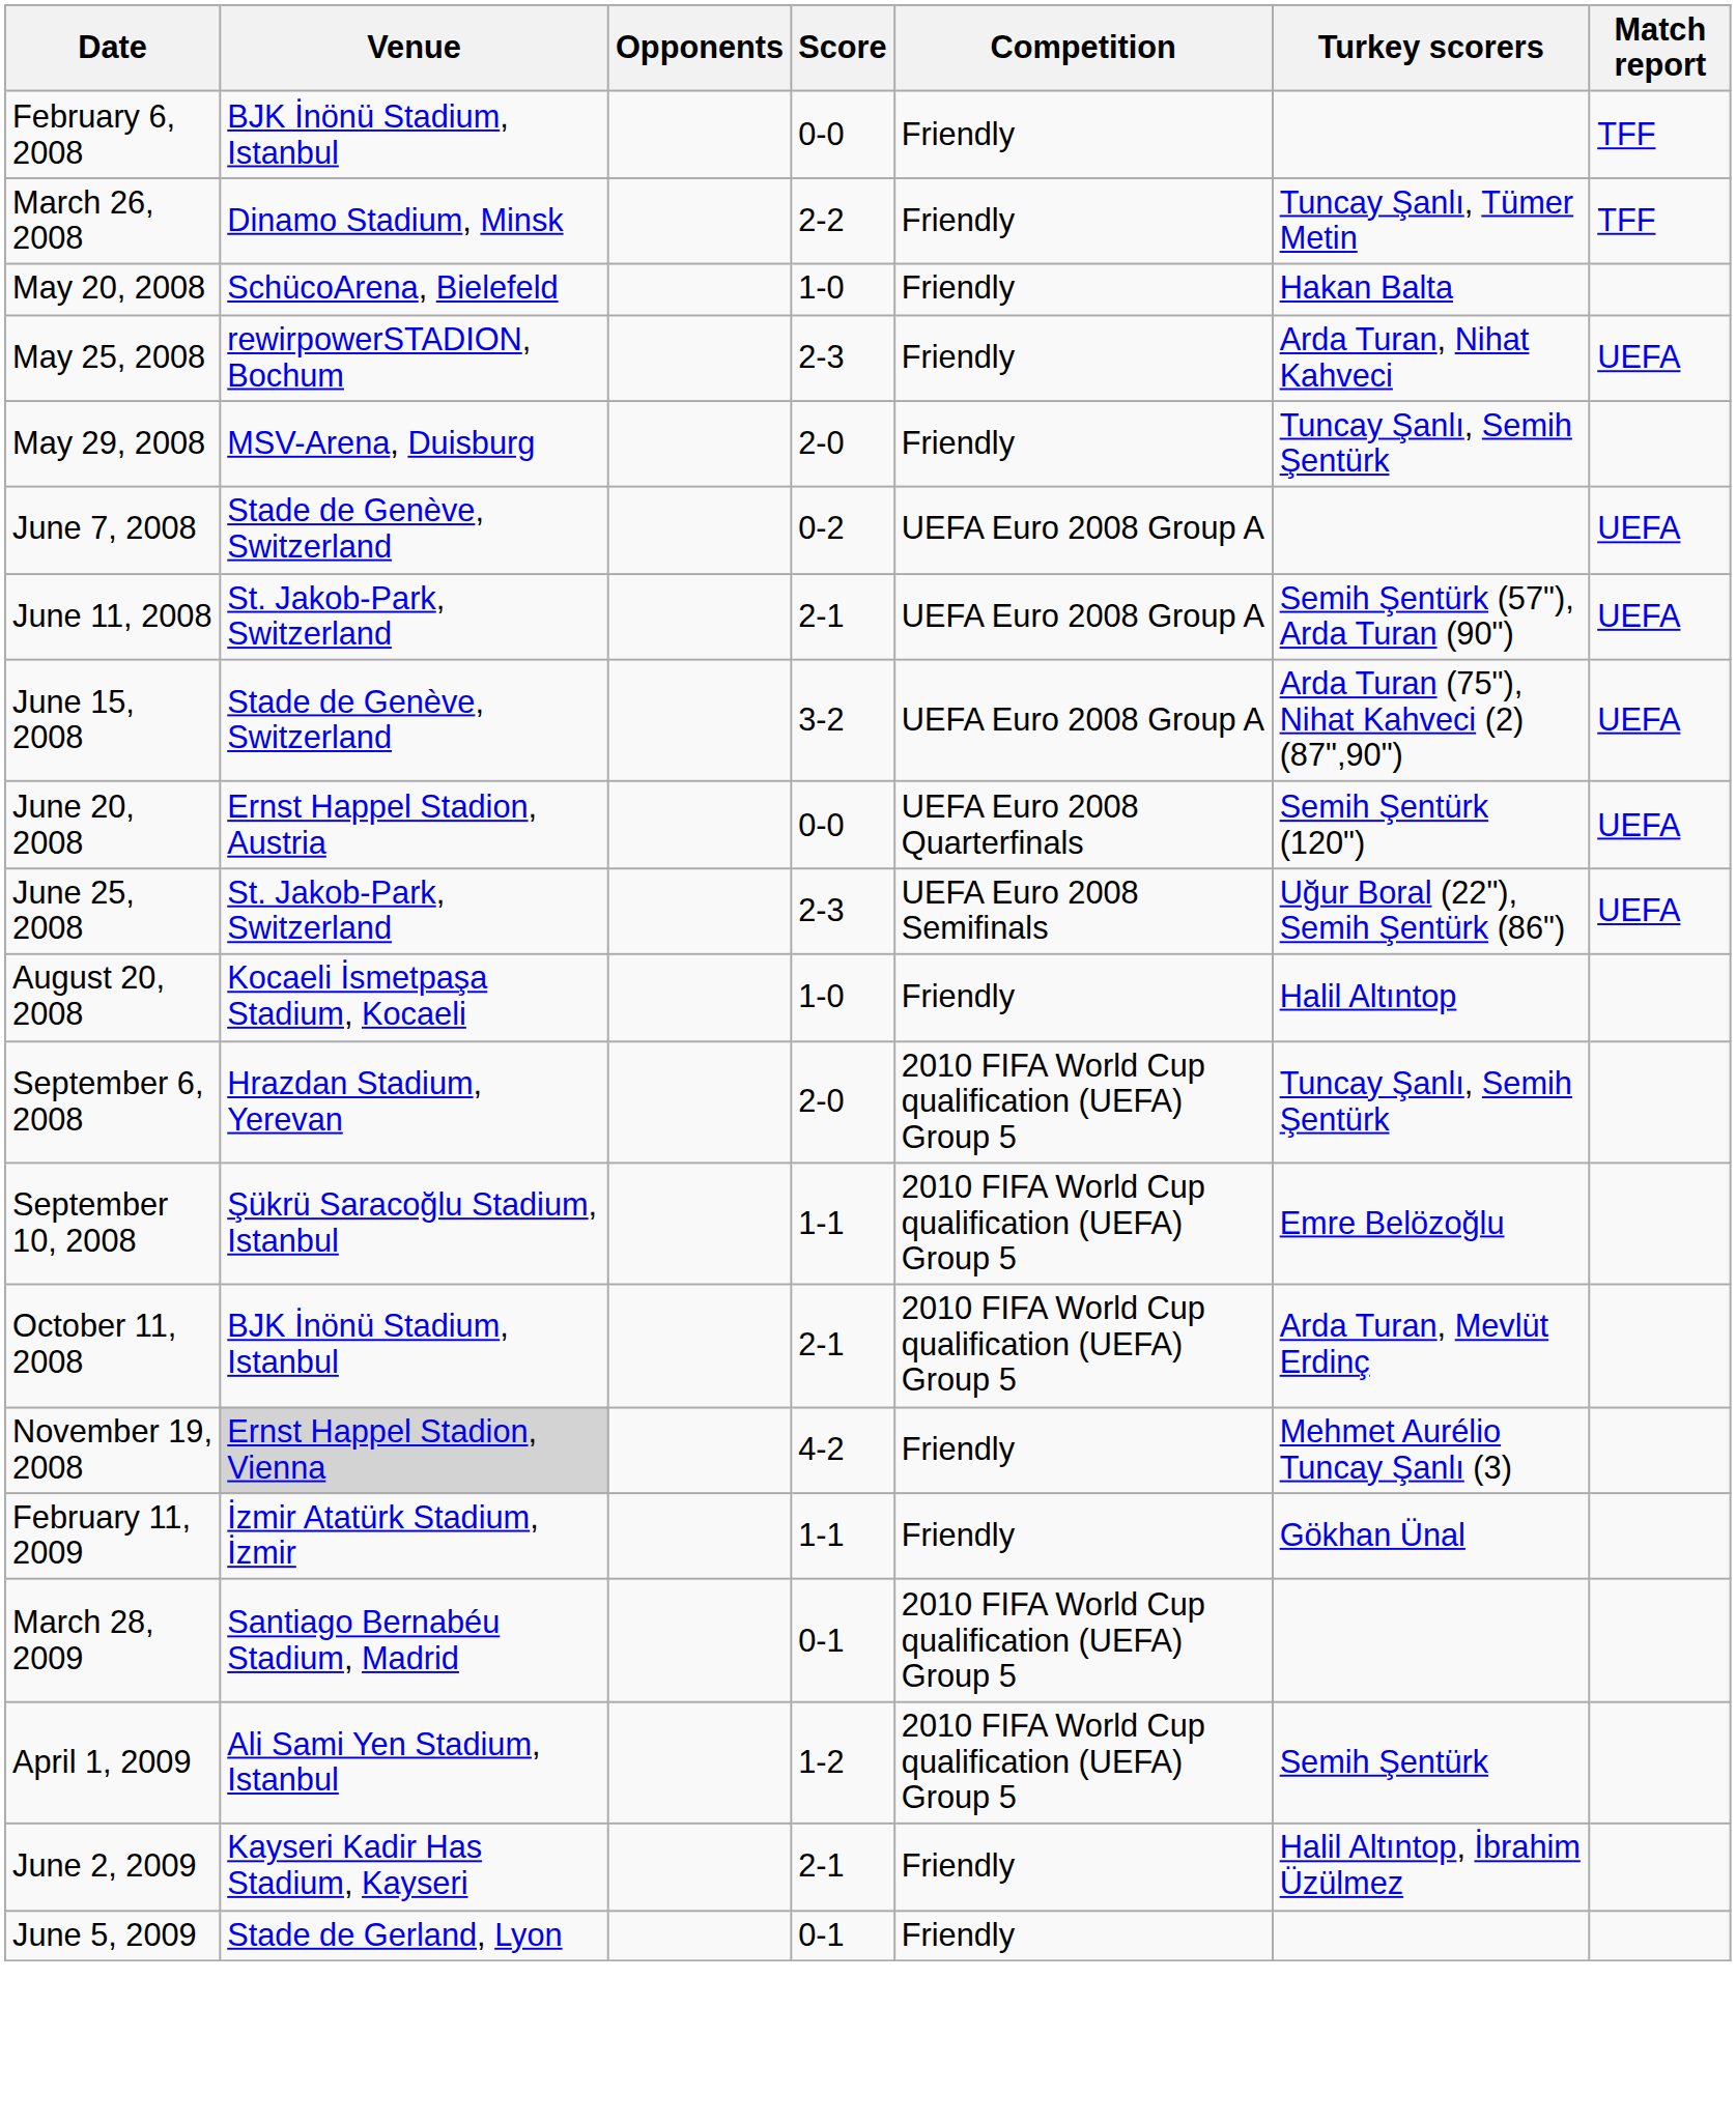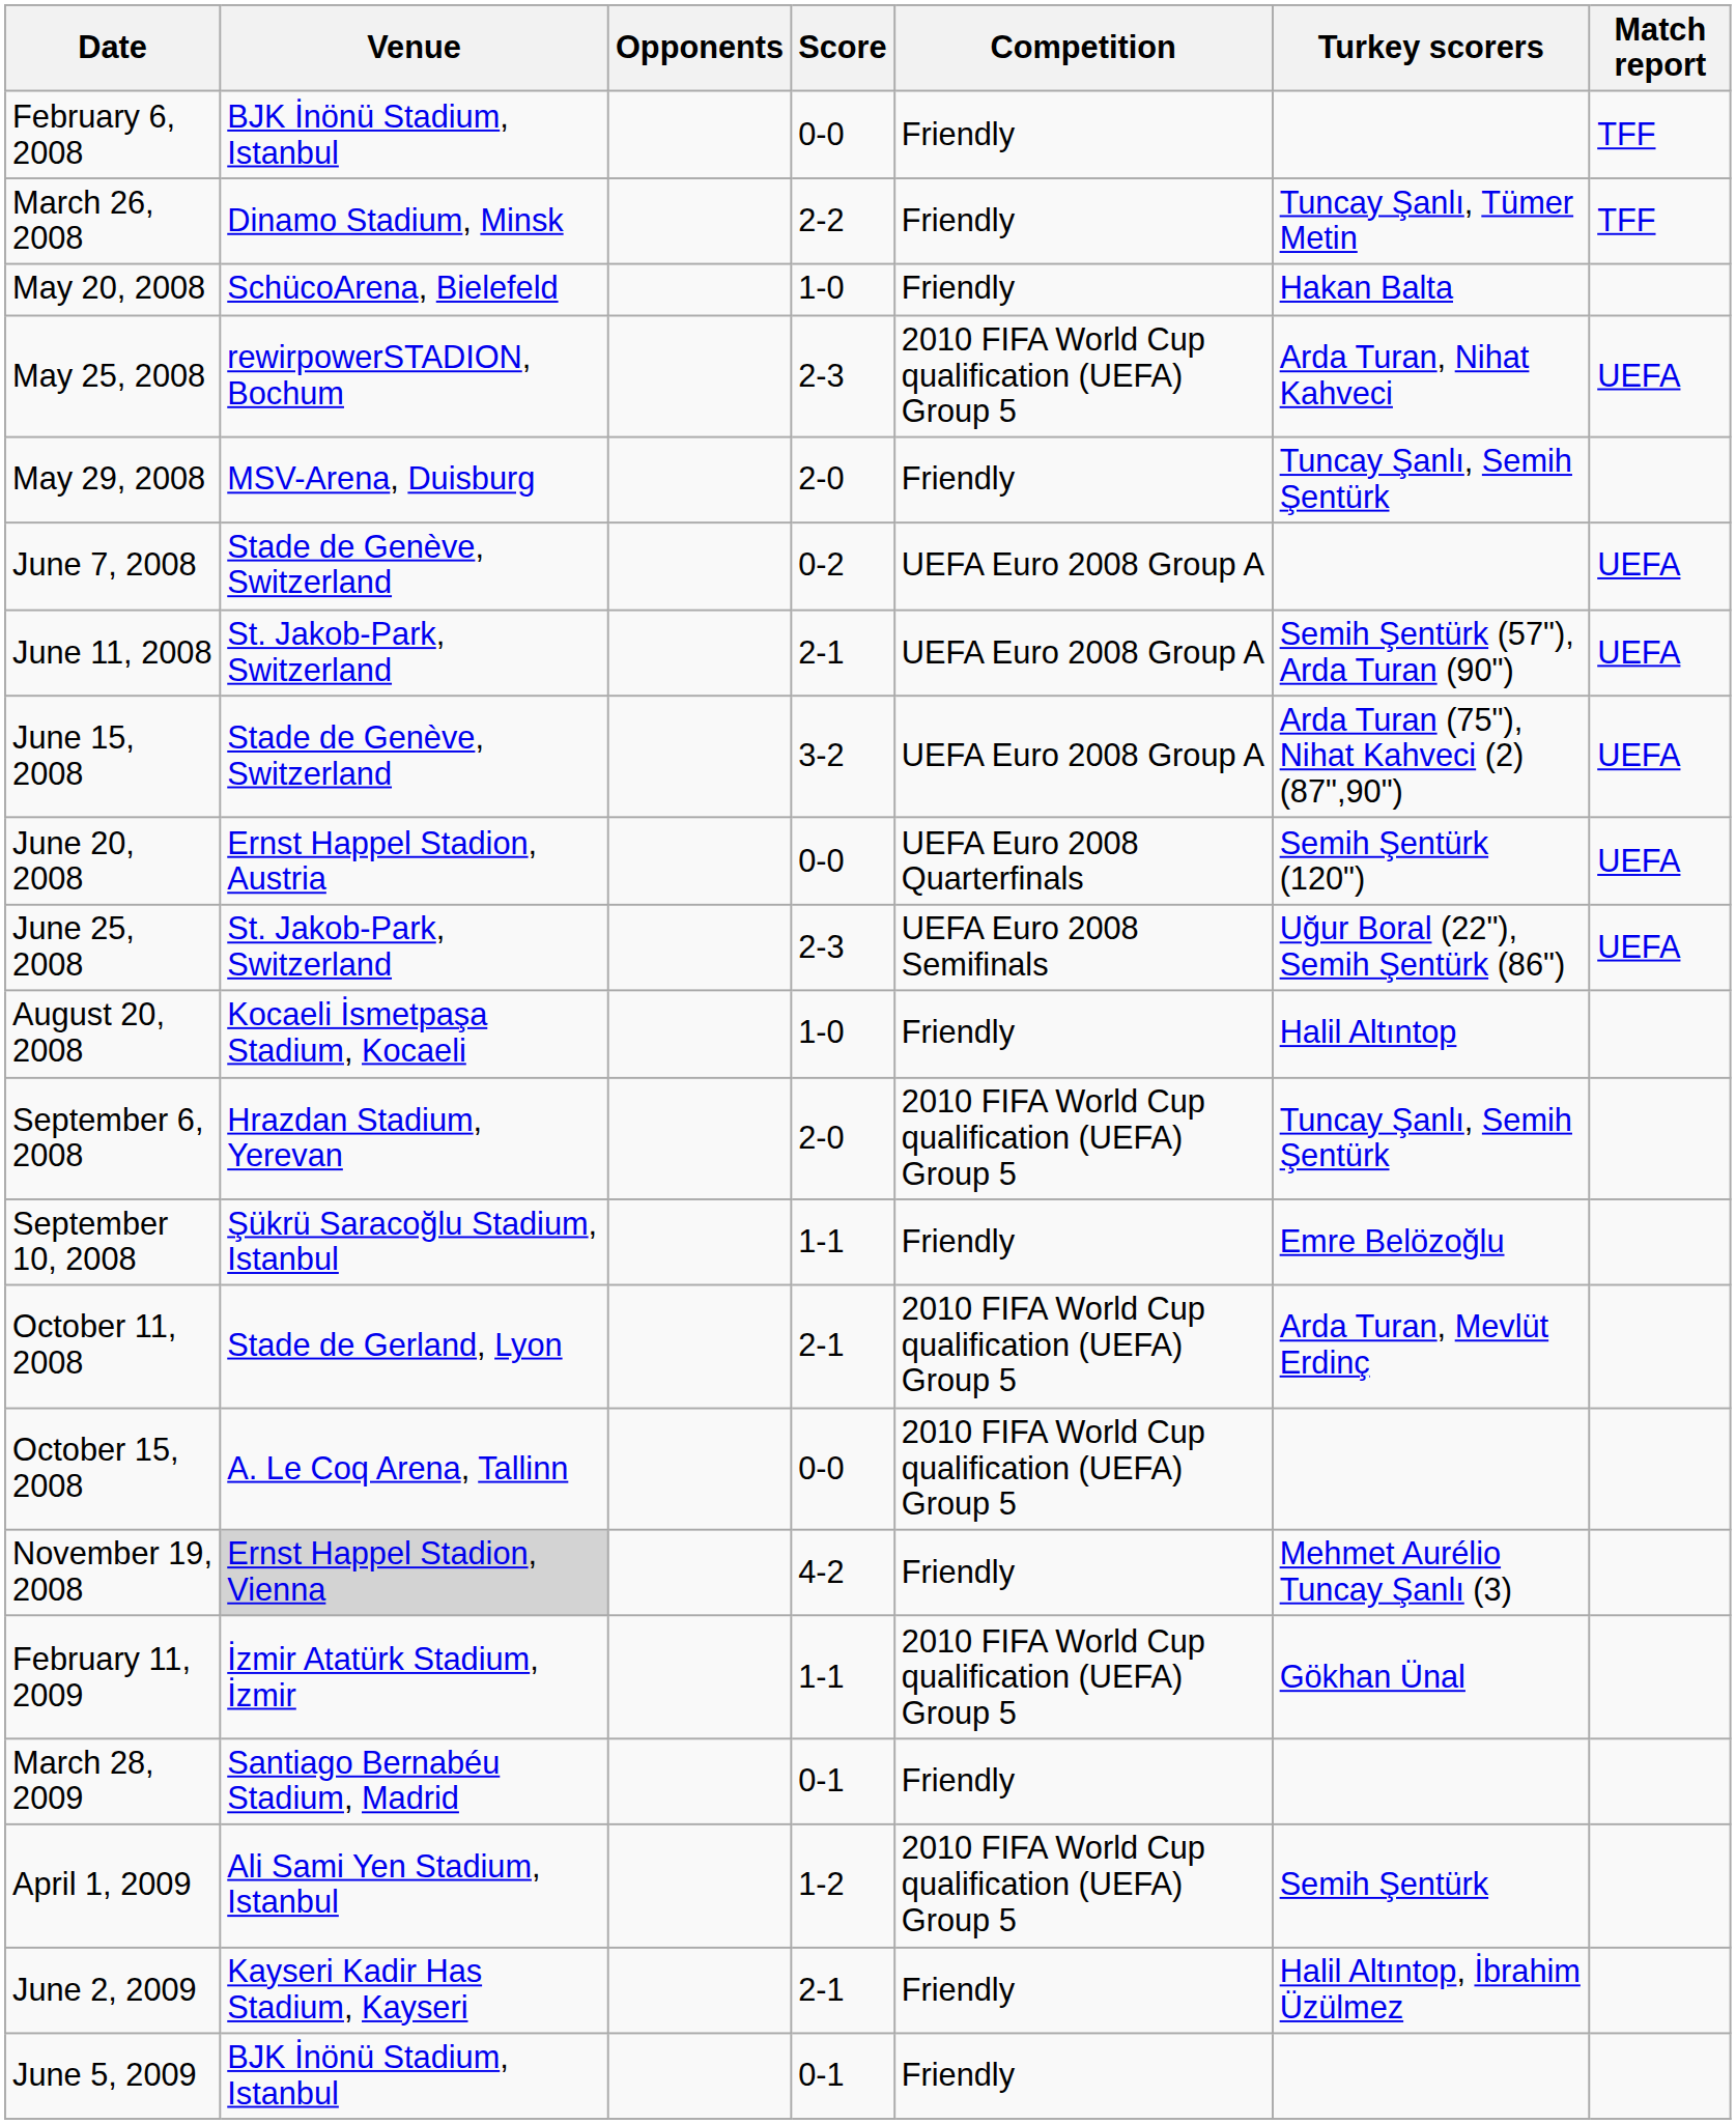 <table class="wikitable">
 <tr>
 <th>Date</th>
 <th>Venue</th>
 <th>Opponents</th>
 <th>Score</th>
 <th>Competition</th>
 <th>Turkey scorers</th>
 <th>Match report</th>
 </tr>
 <tr>
 <td>February 6, 2008</td>
 <td><a href='#'>BJK İnönü Stadium</a>, <a href='#'>Istanbul</a></td>
 <td></td>
 <td>0-0</td>
 <td>Friendly</td>
 <td></td>
 <td><a href='#'>TFF</a></td>
 </tr>
 <tr>
 <td>March 26, 2008</td>
 <td><a href='#'>Dinamo Stadium</a>, <a href='#'>Minsk</a></td>
 <td></td>
 <td>2-2</td>
 <td>Friendly</td>
 <td><a href='#'>Tuncay Şanlı</a>, <a href='#'>Tümer Metin</a></td>
 <td><a href='#'>TFF</a></td>
 </tr>
 <tr>
 <td>May 20, 2008</td>
 <td><a href='#'>SchücoArena</a>, <a href='#'>Bielefeld</a></td>
 <td></td>
 <td>1-0</td>
 <td>Friendly</td>
 <td><a href='#'>Hakan Balta</a></td>
 <td></td>
 </tr>
 <tr>
 <td>May 25, 2008</td>
 <td><a href='#'>rewirpowerSTADION</a>, <a href='#'>Bochum</a></td>
 <td></td>
 <td>2-3</td>
-<td>Friendly</td>
+<td>2010 FIFA World Cup qualification (UEFA) Group 5</td>
 <td><a href='#'>Arda Turan</a>, <a href='#'>Nihat Kahveci</a></td>
 <td><a href='#'>UEFA</a></td>
 </tr>
 <tr>
 <td>May 29, 2008</td>
 <td><a href='#'>MSV-Arena</a>, <a href='#'>Duisburg</a></td>
 <td></td>
 <td>2-0</td>
 <td>Friendly</td>
 <td><a href='#'>Tuncay Şanlı</a>, <a href='#'>Semih Şentürk</a></td>
 <td></td>
 </tr>
 <tr>
 <td>June 7, 2008</td>
 <td><a href='#'>Stade de Genève</a>, <a href='#'>Switzerland</a></td>
 <td></td>
 <td>0-2</td>
 <td>UEFA Euro 2008 Group A</td>
 <td></td>
 <td><a href='#'>UEFA</a></td>
 </tr>
 <tr>
 <td>June 11, 2008</td>
 <td><a href='#'>St. Jakob-Park</a>, <a href='#'>Switzerland</a></td>
 <td></td>
 <td>2-1</td>
 <td>UEFA Euro 2008 Group A</td>
 <td><a href='#'>Semih Şentürk</a> (57"), <a href='#'>Arda Turan</a> (90")</td>
 <td><a href='#'>UEFA</a></td>
 </tr>
 <tr>
 <td>June 15, 2008</td>
 <td><a href='#'>Stade de Genève</a>, <a href='#'>Switzerland</a></td>
 <td></td>
 <td>3-2</td>
 <td>UEFA Euro 2008 Group A</td>
 <td><a href='#'>Arda Turan</a> (75"), <a href='#'>Nihat Kahveci</a> (2) (87",90")</td>
 <td><a href='#'>UEFA</a></td>
 </tr>
 <tr>
 <td>June 20, 2008</td>
 <td><a href='#'>Ernst Happel Stadion</a>, <a href='#'>Austria</a></td>
 <td></td>
 <td>0-0</td>
 <td>UEFA Euro 2008 Quarterfinals</td>
 <td><a href='#'>Semih Şentürk</a> (120")</td>
 <td><a href='#'>UEFA</a></td>
 </tr>
 <tr>
 <td>June 25, 2008</td>
 <td><a href='#'>St. Jakob-Park</a>, <a href='#'>Switzerland</a></td>
 <td></td>
 <td>2-3</td>
 <td>UEFA Euro 2008 Semifinals</td>
 <td><a href='#'>Uğur Boral</a> (22"), <a href='#'>Semih Şentürk</a> (86")</td>
 <td><a href='#'>UEFA</a></td>
 </tr>
 <tr>
 <td>August 20, 2008</td>
 <td><a href='#'>Kocaeli İsmetpaşa Stadium</a>, <a href='#'>Kocaeli</a></td>
 <td></td>
 <td>1-0</td>
 <td>Friendly</td>
 <td><a href='#'>Halil Altıntop</a></td>
 <td></td>
 </tr>
 <tr>
 <td>September 6, 2008</td>
 <td><a href='#'>Hrazdan Stadium</a>, <a href='#'>Yerevan</a></td>
 <td></td>
 <td>2-0</td>
 <td>2010 FIFA World Cup qualification (UEFA) Group 5</td>
 <td><a href='#'>Tuncay Şanlı</a>, <a href='#'>Semih Şentürk</a></td>
 <td></td>
 </tr>
 <tr>
 <td>September 10, 2008</td>
 <td><a href='#'>Şükrü Saracoğlu Stadium</a>, <a href='#'>Istanbul</a></td>
 <td></td>
 <td>1-1</td>
-<td>2010 FIFA World Cup qualification (UEFA) Group 5</td>
+<td>Friendly</td>
 <td><a href='#'>Emre Belözoğlu</a></td>
 <td></td>
 </tr>
 <tr>
 <td>October 11, 2008</td>
-<td><a href='#'>BJK İnönü Stadium</a>, <a href='#'>Istanbul</a></td>
+<td><a href='#'>Stade de Gerland</a>, <a href='#'>Lyon</a></td>
 <td></td>
 <td>2-1</td>
 <td>2010 FIFA World Cup qualification (UEFA) Group 5</td>
 <td><a href='#'>Arda Turan</a>, <a href='#'>Mevlüt Erdinç</a></td>
+<td></td>
+</tr>
+<tr>
+<td>October 15, 2008</td>
+<td><a href='#'>A. Le Coq Arena</a>, <a href='#'>Tallinn</a></td>
+<td></td>
+<td>0-0</td>
+<td>2010 FIFA World Cup qualification (UEFA) Group 5</td>
+<td></td>
 <td></td>
 </tr>
 <tr>
 <td>November 19, 2008</td>
 <td style="background: lightgrey;"><a href='#'>Ernst Happel Stadion</a>, <a href='#'>Vienna</a></td>
 <td></td>
 <td>4-2</td>
 <td>Friendly</td>
 <td><a href='#'>Mehmet Aurélio</a> <a href='#'>Tuncay Şanlı</a> (3)</td>
 <td></td>
 </tr>
 <tr>
 <td>February 11, 2009</td>
 <td><a href='#'>İzmir Atatürk Stadium</a>, <a href='#'>İzmir</a></td>
 <td></td>
 <td>1-1</td>
-<td>Friendly</td>
+<td>2010 FIFA World Cup qualification (UEFA) Group 5</td>
 <td><a href='#'>Gökhan Ünal</a></td>
 <td></td>
 </tr>
 <tr>
 <td>March 28, 2009</td>
 <td><a href='#'>Santiago Bernabéu Stadium</a>, <a href='#'>Madrid</a></td>
 <td></td>
 <td>0-1</td>
-<td>2010 FIFA World Cup qualification (UEFA) Group 5</td>
+<td>Friendly</td>
 <td></td>
 <td></td>
 </tr>
 <tr>
 <td>April 1, 2009</td>
 <td><a href='#'>Ali Sami Yen Stadium</a>, <a href='#'>Istanbul</a></td>
 <td></td>
 <td>1-2</td>
 <td>2010 FIFA World Cup qualification (UEFA) Group 5</td>
 <td><a href='#'>Semih Şentürk</a></td>
 <td></td>
 </tr>
 <tr>
 <td>June 2, 2009</td>
 <td><a href='#'>Kayseri Kadir Has Stadium</a>, <a href='#'>Kayseri</a></td>
 <td></td>
 <td>2-1</td>
 <td>Friendly</td>
 <td><a href='#'>Halil Altıntop</a>, <a href='#'>İbrahim Üzülmez</a></td>
 <td></td>
 </tr>
 <tr>
 <td>June 5, 2009</td>
-<td><a href='#'>Stade de Gerland</a>, <a href='#'>Lyon</a></td>
+<td><a href='#'>BJK İnönü Stadium</a>, <a href='#'>Istanbul</a></td>
 <td></td>
 <td>0-1</td>
 <td>Friendly</td>
 <td></td>
 <td></td>
 </tr>
 </table>
